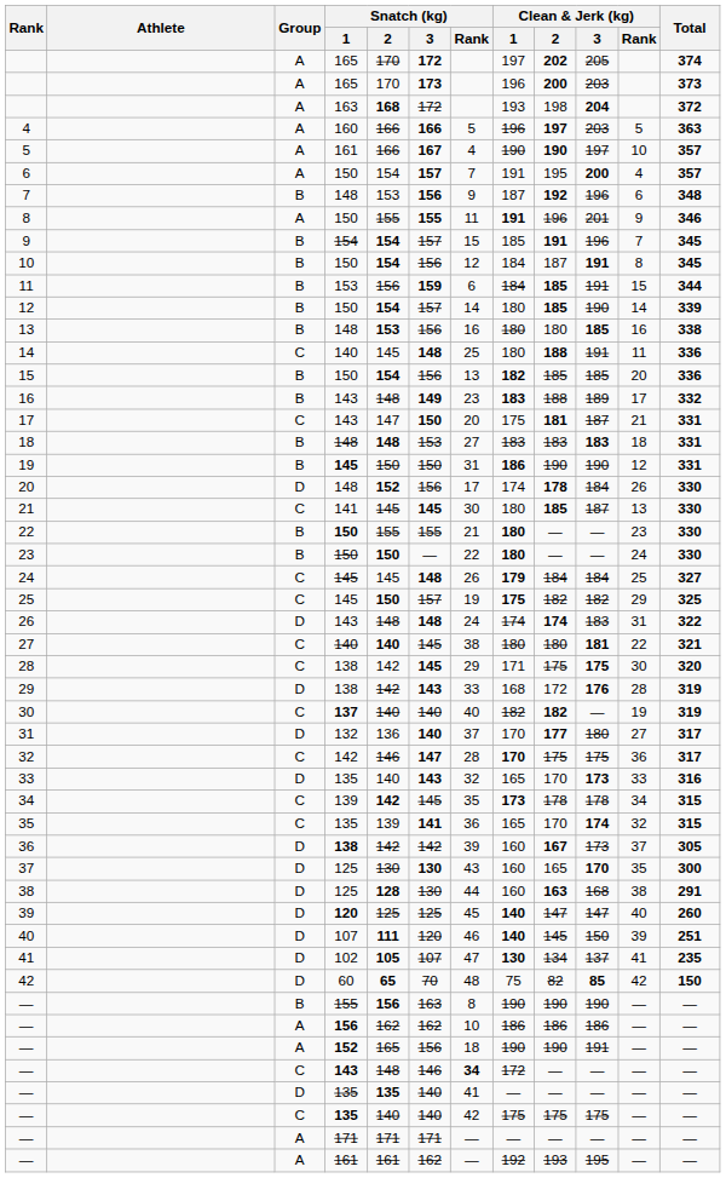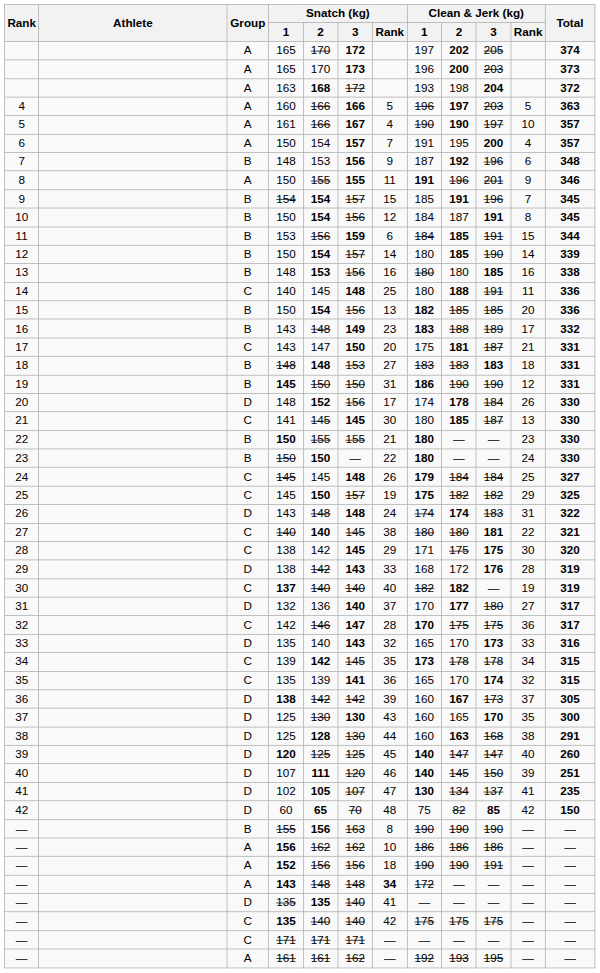 <table class = "wikitable" style="text-align:center;">
 <tr>
 <th rowspan=2 width=40>Rank</th>
 <th rowspan=2 width=250>Athlete</th>
 <th rowspan=2 width=50>Group</th>
 <th colspan=4>Snatch (kg)</th>
 <th colspan=4>Clean & Jerk (kg)</th>
 <th rowspan=2 width=60>Total</th>
 </tr>
 <tr>
 <th width=40>1</th>
 <th width=40>2</th>
 <th width=40>3</th>
 <th width=40>Rank</th>
 <th width=40>1</th>
 <th width=40>2</th>
 <th width=40>3</th>
 <th width=40>Rank</th>
 </tr>
 <tr>
 <td></td>
 <td align=left></td>
 <td>A</td>
 <td>165</td>
 <td><s> 170 </s></td>
 <td><strong>172</strong></td>
 <td></td>
 <td>197</td>
 <td><strong>202</strong></td>
 <td><s>205 </s></td>
 <td></td>
 <td><strong>374</strong></td>
 </tr>
 <tr>
 <td></td>
 <td align=left></td>
 <td>A</td>
 <td>165</td>
 <td>170</td>
 <td><strong>173</strong></td>
 <td></td>
 <td>196</td>
 <td><strong>200</strong></td>
 <td><s>203  </s></td>
 <td></td>
 <td><strong>373</strong></td>
 </tr>
 <tr>
 <td></td>
 <td align=left></td>
 <td>A</td>
 <td>163</td>
 <td><strong>168</strong></td>
 <td><s>172 </s></td>
 <td></td>
 <td>193</td>
 <td>198</td>
 <td><strong>204</strong></td>
 <td></td>
 <td><strong>372</strong></td>
 </tr>
 <tr>
 <td>4</td>
 <td align=left></td>
 <td>A</td>
 <td>160</td>
 <td><s>166 </s></td>
 <td><strong>166</strong></td>
 <td>5</td>
 <td><s>196 </s></td>
 <td><strong>197</strong></td>
 <td><s>203 </s></td>
 <td>5</td>
 <td><strong>363</strong></td>
 </tr>
 <tr>
 <td>5</td>
 <td align=left></td>
 <td>A</td>
 <td>161</td>
 <td><s>166 </s></td>
 <td><strong>167</strong></td>
 <td>4</td>
 <td><s>190 </s></td>
 <td><strong>190</strong></td>
 <td><s>197 </s></td>
 <td>10</td>
 <td><strong>357</strong></td>
 </tr>
 <tr>
 <td>6</td>
 <td align=left></td>
 <td>A</td>
 <td>150</td>
 <td>154</td>
 <td><strong>157</strong></td>
 <td>7</td>
 <td>191</td>
 <td>195</td>
 <td><strong>200</strong></td>
 <td>4</td>
 <td><strong>357</strong></td>
 </tr>
 <tr>
 <td>7</td>
 <td align=left></td>
 <td>B</td>
 <td>148</td>
 <td>153</td>
 <td><strong>156</strong></td>
 <td>9</td>
 <td>187</td>
 <td><strong>192</strong></td>
 <td><s>196 </s></td>
 <td>6</td>
 <td><strong>348</strong></td>
 </tr>
 <tr>
 <td>8</td>
 <td align=left></td>
 <td>A</td>
 <td>150</td>
 <td><s>155 </s></td>
 <td><strong>155</strong></td>
 <td>11</td>
 <td><strong>191</strong></td>
 <td><s>196 </s></td>
 <td><s>201 </s></td>
 <td>9</td>
 <td><strong>346</strong></td>
 </tr>
 <tr>
 <td>9</td>
 <td align=left></td>
 <td>B</td>
 <td><s>154 </s></td>
 <td><strong>154</strong></td>
 <td><s>157 </s></td>
 <td>15</td>
 <td>185</td>
 <td><strong>191</strong></td>
 <td><s>196 </s></td>
 <td>7</td>
 <td><strong>345</strong></td>
 </tr>
 <tr>
 <td>10</td>
 <td align=left></td>
 <td>B</td>
 <td>150</td>
 <td><strong>154</strong></td>
 <td><s>156 </s></td>
 <td>12</td>
 <td>184</td>
 <td>187</td>
 <td><strong>191</strong></td>
 <td>8</td>
 <td><strong>345</strong></td>
 </tr>
 <tr>
 <td>11</td>
 <td align=left></td>
 <td>B</td>
 <td>153</td>
 <td><s>156 </s></td>
 <td><strong>159</strong></td>
 <td>6</td>
 <td><s>184</s></td>
 <td><strong>185</strong></td>
 <td><s>191 </s></td>
 <td>15</td>
 <td><strong>344</strong></td>
 </tr>
 <tr>
 <td>12</td>
 <td align=left></td>
 <td>B</td>
 <td>150</td>
 <td><strong>154</strong></td>
 <td><s>157 </s></td>
 <td>14</td>
 <td>180</td>
 <td><strong>185</strong></td>
 <td><s>190 </s></td>
 <td>14</td>
 <td><strong>339</strong></td>
 </tr>
 <tr>
 <td>13</td>
 <td align=left></td>
 <td>B</td>
 <td>148</td>
 <td><strong>153</strong></td>
 <td><s>156 </s></td>
 <td>16</td>
 <td><s>180 </s></td>
 <td>180</td>
 <td><strong>185</strong></td>
 <td>16</td>
 <td><strong>338</strong></td>
 </tr>
 <tr>
 <td>14</td>
 <td align=left></td>
 <td>C</td>
 <td>140</td>
 <td>145</td>
 <td><strong>148</strong></td>
 <td>25</td>
 <td>180</td>
 <td><strong>188</strong></td>
 <td><s>191  </s></td>
 <td>11</td>
 <td><strong>336</strong></td>
 </tr>
 <tr>
 <td>15</td>
 <td align=left></td>
 <td>B</td>
 <td>150</td>
 <td><strong>154</strong></td>
 <td><s>156 </s></td>
 <td>13</td>
 <td><strong>182</strong></td>
 <td><s>185 </s></td>
 <td><s>185 </s></td>
 <td>20</td>
 <td><strong>336</strong></td>
 </tr>
 <tr>
 <td>16</td>
 <td align=left></td>
 <td>B</td>
 <td>143</td>
 <td><s>148 </s></td>
 <td><strong>149</strong></td>
 <td>23</td>
 <td><strong>183</strong></td>
 <td><s>188 </s></td>
 <td><s>189 </s></td>
 <td>17</td>
 <td><strong>332</strong></td>
 </tr>
 <tr>
 <td>17</td>
 <td align=left></td>
 <td>C</td>
 <td>143</td>
 <td>147</td>
 <td><strong>150</strong></td>
 <td>20</td>
 <td>175</td>
 <td><strong>181</strong></td>
 <td><s>187 </s></td>
 <td>21</td>
 <td><strong>331</strong></td>
 </tr>
 <tr>
 <td>18</td>
 <td align=left></td>
 <td>B</td>
 <td><s>148 </s></td>
 <td><strong>148</strong></td>
 <td><s>153 </s></td>
 <td>27</td>
 <td><s>183</s></td>
 <td><s>183 </s></td>
 <td><strong>183</strong></td>
 <td>18</td>
 <td><strong>331</strong></td>
 </tr>
 <tr>
 <td>19</td>
 <td align=left></td>
 <td>B</td>
 <td><strong>145</strong></td>
 <td><s>150 </s></td>
 <td><s>150 </s></td>
 <td>31</td>
 <td><strong>186</strong></td>
 <td><s>190</s></td>
 <td><s>190 </s></td>
 <td>12</td>
 <td><strong>331</strong></td>
 </tr>
 <tr>
 <td>20</td>
 <td align=left></td>
 <td>D</td>
 <td>148</td>
 <td><strong>152</strong></td>
 <td><s>156 </s></td>
 <td>17</td>
 <td>174</td>
 <td><strong>178</strong></td>
 <td><s>184  </s></td>
 <td>26</td>
 <td><strong>330</strong></td>
 </tr>
 <tr>
 <td>21</td>
 <td align=left></td>
 <td>C</td>
 <td>141</td>
 <td><s>145 </s></td>
 <td><strong>145</strong></td>
 <td>30</td>
 <td>180</td>
 <td><strong>185</strong></td>
 <td><s>187  </s></td>
 <td>13</td>
 <td><strong>330</strong></td>
 </tr>
 <tr>
 <td>22</td>
 <td align=left></td>
 <td>B</td>
 <td><strong>150</strong></td>
 <td><s>155 </s></td>
 <td><s>155 </s></td>
 <td>21</td>
 <td><strong>180</strong></td>
 <td>—</td>
 <td>—</td>
 <td>23</td>
 <td><strong>330</strong></td>
 </tr>
 <tr>
 <td>23</td>
 <td align=left></td>
 <td>B</td>
 <td><s>150 </s></td>
 <td><strong>150</strong></td>
 <td>—</td>
 <td>22</td>
 <td><strong>180</strong></td>
 <td>—</td>
 <td>—</td>
 <td>24</td>
 <td><strong>330</strong></td>
 </tr>
 <tr>
 <td>24</td>
 <td align=left></td>
 <td>C</td>
 <td><s>145 </s></td>
 <td>145</td>
 <td><strong>148</strong></td>
 <td>26</td>
 <td><strong>179</strong></td>
 <td><s>184 </s></td>
 <td><s>184 </s></td>
 <td>25</td>
 <td><strong>327</strong></td>
 </tr>
 <tr>
 <td>25</td>
 <td align=left></td>
 <td>C</td>
 <td>145</td>
 <td><strong>150</strong></td>
 <td><s>157 </s></td>
 <td>19</td>
 <td><strong>175</strong></td>
 <td><s>182 </s></td>
 <td><s>182 </s></td>
 <td>29</td>
 <td><strong>325</strong></td>
 </tr>
 <tr>
 <td>26</td>
 <td align=left></td>
 <td>D</td>
 <td>143</td>
 <td><s>148 </s></td>
 <td><strong>148</strong></td>
 <td>24</td>
 <td><s>174 </s></td>
 <td><strong>174</strong></td>
 <td><s>183 </s></td>
 <td>31</td>
 <td><strong>322</strong></td>
 </tr>
 <tr>
 <td>27</td>
 <td align=left></td>
 <td>C</td>
 <td><s>140 </s></td>
 <td><strong>140</strong></td>
 <td><s>145 </s></td>
 <td>38</td>
 <td><s>180 </s></td>
 <td><s>180 </s></td>
 <td><strong>181</strong></td>
 <td>22</td>
 <td><strong>321</strong></td>
 </tr>
 <tr>
 <td>28</td>
 <td align=left></td>
 <td>C</td>
 <td>138</td>
 <td>142</td>
 <td><strong>145</strong></td>
 <td>29</td>
 <td>171</td>
 <td><s>175 </s></td>
 <td><strong>175</strong></td>
 <td>30</td>
 <td><strong>320</strong></td>
 </tr>
 <tr>
 <td>29</td>
 <td align=left></td>
 <td>D</td>
 <td>138</td>
 <td><s>142 </s></td>
 <td><strong>143</strong></td>
 <td>33</td>
 <td>168</td>
 <td>172</td>
 <td><strong>176</strong></td>
 <td>28</td>
 <td><strong>319</strong></td>
 </tr>
 <tr>
 <td>30</td>
 <td align=left></td>
 <td>C</td>
 <td><strong>137</strong></td>
 <td><s>140 </s></td>
 <td><s>140 </s></td>
 <td>40</td>
 <td><s>182 </s></td>
 <td><strong>182</strong></td>
 <td>—</td>
 <td>19</td>
 <td><strong>319</strong></td>
 </tr>
 <tr>
 <td>31</td>
 <td align=left></td>
 <td>D</td>
 <td>132</td>
 <td>136</td>
 <td><strong>140</strong></td>
 <td>37</td>
 <td>170</td>
 <td><strong>177</strong></td>
 <td><s>180 </s></td>
 <td>27</td>
 <td><strong>317</strong></td>
 </tr>
 <tr>
 <td>32</td>
 <td align=left></td>
 <td>C</td>
 <td>142</td>
 <td><s>146 </s></td>
 <td><strong>147</strong></td>
 <td>28</td>
 <td><strong>170</strong></td>
 <td><s>175 </s></td>
 <td><s>175  </s></td>
 <td>36</td>
 <td><strong>317</strong></td>
 </tr>
 <tr>
 <td>33</td>
 <td align=left></td>
 <td>D</td>
 <td>135</td>
 <td>140</td>
 <td><strong>143</strong></td>
 <td>32</td>
 <td>165</td>
 <td>170</td>
 <td><strong>173</strong></td>
 <td>33</td>
 <td><strong>316</strong></td>
 </tr>
 <tr>
 <td>34</td>
 <td align=left></td>
 <td>C</td>
 <td>139</td>
 <td><strong>142</strong></td>
 <td><s>145 </s></td>
 <td>35</td>
 <td><strong>173</strong></td>
 <td><s>178 </s></td>
 <td><s>178  </s></td>
 <td>34</td>
 <td><strong>315</strong></td>
 </tr>
 <tr>
 <td>35</td>
 <td align=left></td>
 <td>C</td>
 <td>135</td>
 <td>139</td>
 <td><strong>141</strong></td>
 <td>36</td>
 <td>165</td>
 <td>170</td>
 <td><strong>174</strong></td>
 <td>32</td>
 <td><strong>315</strong></td>
 </tr>
 <tr>
 <td>36</td>
 <td align=left></td>
 <td>D</td>
 <td><strong>138</strong></td>
 <td><s>142 </s></td>
 <td><s>142 </s></td>
 <td>39</td>
 <td>160</td>
 <td><strong>167</strong></td>
 <td><s>173 </s></td>
 <td>37</td>
 <td><strong>305</strong></td>
 </tr>
 <tr>
 <td>37</td>
 <td align=left></td>
 <td>D</td>
 <td>125</td>
 <td><s>130 </s></td>
 <td><strong>130</strong></td>
 <td>43</td>
 <td>160</td>
 <td>165</td>
 <td><strong>170</strong></td>
 <td>35</td>
 <td><strong>300</strong></td>
 </tr>
 <tr>
 <td>38</td>
 <td align=left></td>
 <td>D</td>
 <td>125</td>
 <td><strong>128</strong></td>
 <td><s>130 </s></td>
 <td>44</td>
 <td>160</td>
 <td><strong>163</strong></td>
 <td><s>168 </s></td>
 <td>38</td>
 <td><strong>291</strong></td>
 </tr>
 <tr>
 <td>39</td>
 <td align=left></td>
 <td>D</td>
 <td><strong>120</strong></td>
 <td><s>125 </s></td>
 <td><s>125 </s></td>
 <td>45</td>
 <td><strong>140</strong></td>
 <td><s>147 </s></td>
 <td><s>147 </s></td>
 <td>40</td>
 <td><strong>260</strong></td>
 </tr>
 <tr>
 <td>40</td>
 <td align=left></td>
 <td>D</td>
 <td>107</td>
 <td><strong>111</strong></td>
 <td><s>120 </s></td>
 <td>46</td>
 <td><strong>140</strong></td>
 <td><s>145 </s></td>
 <td><s>150 </s></td>
 <td>39</td>
 <td><strong>251</strong></td>
 </tr>
 <tr>
 <td>41</td>
 <td align=left></td>
 <td>D</td>
 <td>102</td>
 <td><strong>105</strong></td>
 <td><s>107 </s></td>
 <td>47</td>
 <td><strong>130</strong></td>
 <td><s>134 </s></td>
 <td><s>137 </s></td>
 <td>41</td>
 <td><strong>235</strong></td>
 </tr>
 <tr>
 <td>42</td>
 <td align=left></td>
 <td>D</td>
 <td>60</td>
 <td><strong>65</strong></td>
 <td><s>70 </s></td>
 <td>48</td>
 <td>75</td>
 <td><s>82 </s></td>
 <td><strong>85</strong></td>
 <td>42</td>
 <td><strong>150</strong></td>
 </tr>
 <tr>
 <td>—</td>
 <td align=left></td>
 <td>B</td>
 <td><s>155 </s></td>
 <td><strong>156</strong></td>
 <td><s>163 </s></td>
 <td>8</td>
 <td><s>190 </s></td>
 <td><s>190</s></td>
 <td><s>190</s></td>
 <td>—</td>
 <td>—</td>
 </tr>
 <tr>
 <td>—</td>
 <td align=left></td>
 <td>A</td>
 <td><strong>156</strong></td>
 <td><s>162 </s></td>
 <td><s>162 </s></td>
 <td>10</td>
 <td><s>186 </s></td>
 <td><s>186 </s></td>
 <td><s>186 </s></td>
 <td>—</td>
 <td>—</td>
 </tr>
 <tr>
 <td>—</td>
 <td align=left></td>
 <td>A</td>
 <td><strong>152</strong></td>
-<td><s>165 </s></td>
+<td><s>156 </s></td>
 <td><s>156 </s></td>
 <td>18</td>
 <td><s>190 </s></td>
 <td><s>190 </s></td>
 <td><s>191 </s></td>
 <td>—</td>
 <td>—</td>
 </tr>
 <tr>
 <td>—</td>
 <td align=left></td>
-<td>C</td>
+<td>A</td>
 <td><strong>143</strong></td>
 <td><s>148 </s></td>
-<td><s>146 </s></td>
+<td><s>148 </s></td>
 <td><strong>34</strong></td>
 <td><s>172 </s></td>
 <td>—</td>
 <td>—</td>
 <td>—</td>
 <td>—</td>
 </tr>
 <tr>
 <td>—</td>
 <td align=left></td>
 <td>D</td>
 <td><s>135 </s></td>
 <td><strong>135</strong></td>
 <td><s>140 </s></td>
 <td>41</td>
 <td>—</td>
 <td>—</td>
 <td>—</td>
 <td>—</td>
 <td>—</td>
 </tr>
 <tr>
 <td>—</td>
 <td align=left></td>
 <td>C</td>
 <td><strong>135</strong></td>
 <td><s>140 </s></td>
 <td><s>140 </s></td>
 <td>42</td>
 <td><s>175 </s></td>
 <td><s>175 </s></td>
 <td><s>175 </s></td>
 <td>—</td>
 <td>—</td>
 </tr>
 <tr>
 <td>—</td>
 <td align=left></td>
-<td>A</td>
+<td>C</td>
 <td><s>171  </s></td>
 <td><s>171 </s></td>
 <td><s>171 </s></td>
 <td>—</td>
 <td>—</td>
 <td>—</td>
 <td>—</td>
 <td>—</td>
 <td>—</td>
 </tr>
 <tr>
 <td>—</td>
 <td align=left></td>
 <td>A</td>
 <td><s>161 </s></td>
 <td><s>161 </s></td>
 <td><s>162 </s></td>
 <td>—</td>
 <td><s>192  </s></td>
 <td><s>193 </s></td>
 <td><s>195 </s></td>
 <td>—</td>
 <td>—</td>
 </tr>
 </table>
